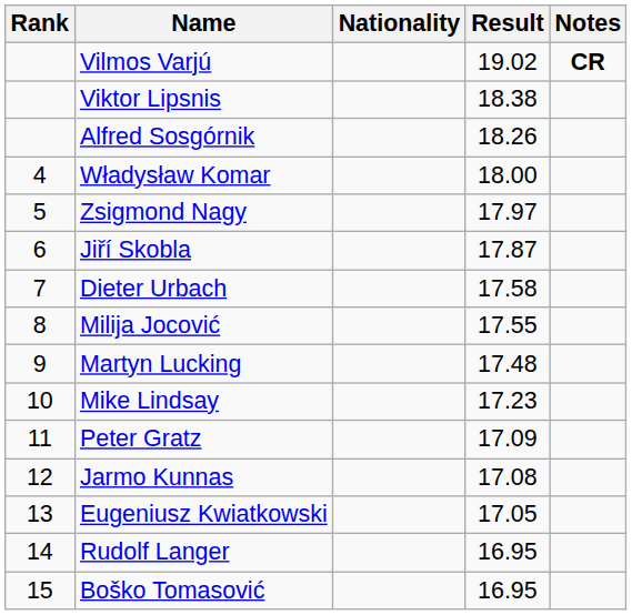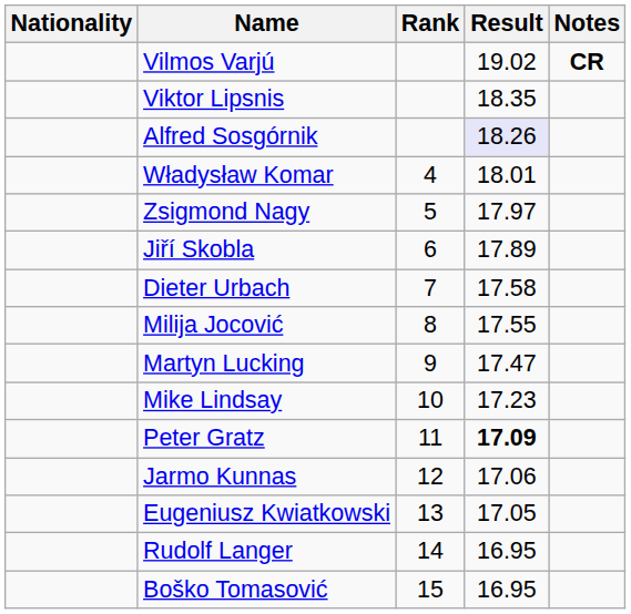 <table class="wikitable sortable" style="text-align:center">
 <tr>
+<th>Nationality</th>
+<th>Name</th>
 <th>Rank</th>
-<th>Name</th>
-<th>Nationality</th>
 <th>Result</th>
 <th>Notes</th>
 </tr>
 <tr>
+<td align=left></td>
+<td align=left><a href='#'>Vilmos Varjú</a></td>
 <td></td>
-<td align=left><a href='#'>Vilmos Varjú</a></td>
-<td align=left></td>
 <td>19.02</td>
 <td><strong>CR</strong></td>
 </tr>
 <tr>
+<td align=left></td>
+<td align=left><a href='#'>Viktor Lipsnis</a></td>
 <td></td>
-<td align=left><a href='#'>Viktor Lipsnis</a></td>
-<td align=left></td>
-<td>18.38</td>
+<td>18.35</td>
 <td></td>
 </tr>
 <tr>
+<td align=left></td>
+<td align=left><a href='#'>Alfred Sosgórnik</a></td>
 <td></td>
-<td align=left><a href='#'>Alfred Sosgórnik</a></td>
-<td align=left></td>
-<td>18.26</td>
+<td style="background: lavender;">18.26</td>
 <td></td>
 </tr>
 <tr>
+<td align=left></td>
+<td align=left><a href='#'>Władysław Komar</a></td>
 <td>4</td>
-<td align=left><a href='#'>Władysław Komar</a></td>
-<td align=left></td>
-<td>18.00</td>
+<td>18.01</td>
 <td></td>
 </tr>
 <tr>
+<td align=left></td>
+<td align=left><a href='#'>Zsigmond Nagy</a></td>
 <td>5</td>
-<td align=left><a href='#'>Zsigmond Nagy</a></td>
-<td align=left></td>
 <td>17.97</td>
 <td></td>
 </tr>
 <tr>
+<td align=left></td>
+<td align=left><a href='#'>Jiří Skobla</a></td>
 <td>6</td>
-<td align=left><a href='#'>Jiří Skobla</a></td>
-<td align=left></td>
-<td>17.87</td>
+<td>17.89</td>
 <td></td>
 </tr>
 <tr>
+<td align=left></td>
+<td align=left><a href='#'>Dieter Urbach</a></td>
 <td>7</td>
-<td align=left><a href='#'>Dieter Urbach</a></td>
-<td align=left></td>
 <td>17.58</td>
 <td></td>
 </tr>
 <tr>
+<td align=left></td>
+<td align=left><a href='#'>Milija Jocović</a></td>
 <td>8</td>
-<td align=left><a href='#'>Milija Jocović</a></td>
-<td align=left></td>
 <td>17.55</td>
 <td></td>
 </tr>
 <tr>
+<td align=left></td>
+<td align=left><a href='#'>Martyn Lucking</a></td>
 <td>9</td>
-<td align=left><a href='#'>Martyn Lucking</a></td>
-<td align=left></td>
-<td>17.48</td>
+<td>17.47</td>
 <td></td>
 </tr>
 <tr>
+<td align=left></td>
+<td align=left><a href='#'>Mike Lindsay</a></td>
 <td>10</td>
-<td align=left><a href='#'>Mike Lindsay</a></td>
-<td align=left></td>
 <td>17.23</td>
 <td></td>
 </tr>
 <tr>
+<td align=left></td>
+<td align=left><a href='#'>Peter Gratz</a></td>
 <td>11</td>
-<td align=left><a href='#'>Peter Gratz</a></td>
-<td align=left></td>
-<td>17.09</td>
+<td><strong>17.09</strong></td>
 <td></td>
 </tr>
 <tr>
+<td align=left></td>
+<td align=left><a href='#'>Jarmo Kunnas</a></td>
 <td>12</td>
-<td align=left><a href='#'>Jarmo Kunnas</a></td>
-<td align=left></td>
-<td>17.08</td>
+<td>17.06</td>
 <td></td>
 </tr>
 <tr>
+<td align=left></td>
+<td align=left><a href='#'>Eugeniusz Kwiatkowski</a></td>
 <td>13</td>
-<td align=left><a href='#'>Eugeniusz Kwiatkowski</a></td>
-<td align=left></td>
 <td>17.05</td>
 <td></td>
 </tr>
 <tr>
+<td align=left></td>
+<td align=left><a href='#'>Rudolf Langer</a></td>
 <td>14</td>
-<td align=left><a href='#'>Rudolf Langer</a></td>
-<td align=left></td>
 <td>16.95</td>
 <td></td>
 </tr>
 <tr>
+<td align=left></td>
+<td align=left><a href='#'>Boško Tomasović</a></td>
 <td>15</td>
-<td align=left><a href='#'>Boško Tomasović</a></td>
-<td align=left></td>
 <td>16.95</td>
 <td></td>
 </tr>
 </table>
